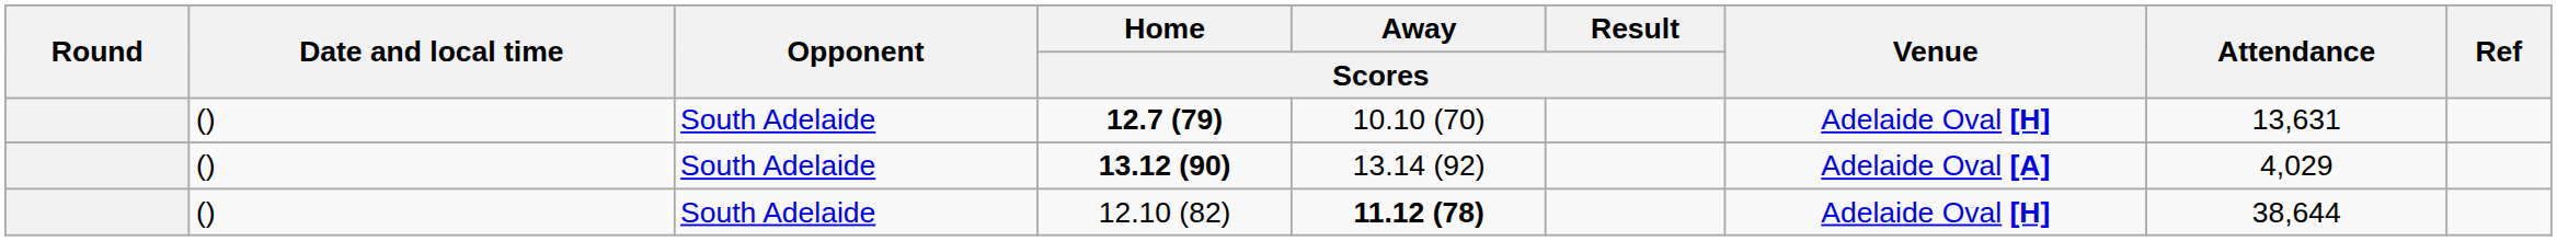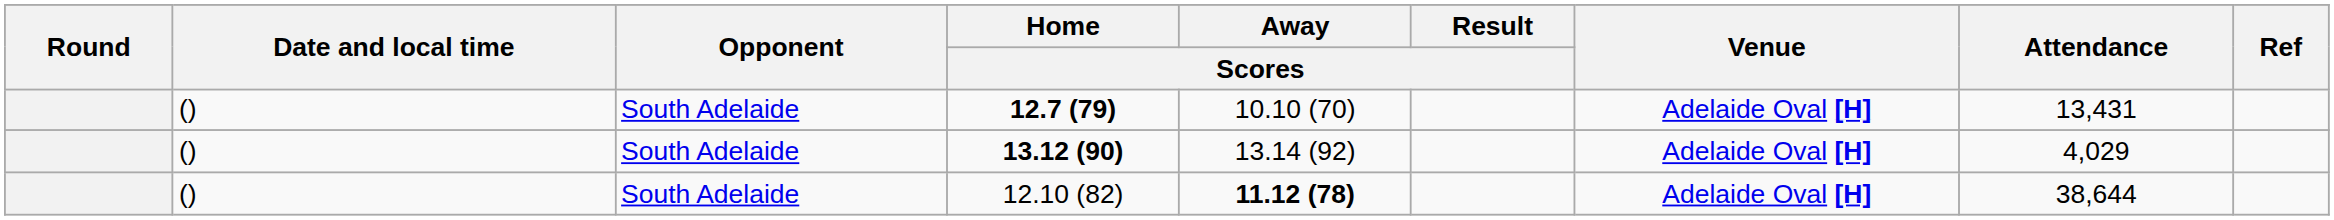 <table class="wikitable plainrowheaders" style="font-size:90%; width:100%; text-align:center;">
 <tr>
 <th scope="col" rowspan="2">Round</th>
 <th scope="col" rowspan="2">Date and local time</th>
 <th scope="col" rowspan="2">Opponent</th>
 <th scope="col">Home</th>
 <th scope="col">Away</th>
 <th scope="col">Result</th>
 <th scope="col" rowspan="2">Venue</th>
 <th scope="col" rowspan="2">Attendance</th>
 <th scope="col" class="unsortable" rowspan=2>Ref</th>
 </tr>
 <tr>
 <th scope="col" colspan="3">Scores</th>
 </tr>
 <tr>
 <th scope="row"></th>
 <td align=left> ()</td>
 <td align=left><a href='#'>South Adelaide</a></td>
 <td><strong>12.7 (79)</strong></td>
 <td>10.10 (70)</td>
 <td></td>
 <td><a href='#'>Adelaide Oval</a> <span></span><a href='#'><strong>[H]</strong></a></td>
-<td>13,631</td>
+<td>13,431</td>
 <td></td>
 </tr>
 <tr>
 <th scope="row"></th>
 <td align=left> ()</td>
 <td align=left><a href='#'>South Adelaide</a></td>
 <td><strong>13.12 (90)</strong></td>
 <td>13.14 (92)</td>
 <td></td>
-<td><a href='#'>Adelaide Oval</a> <span></span><a href='#'><strong>[A]</strong></a></td>
+<td><a href='#'>Adelaide Oval</a> <span></span><a href='#'><strong>[H]</strong></a></td>
 <td>4,029</td>
 <td></td>
 </tr>
 <tr>
 <th scope="row"></th>
 <td align=left> ()</td>
 <td align=left><a href='#'>South Adelaide</a></td>
 <td>12.10 (82)</td>
 <td><strong>11.12 (78)</strong></td>
 <td></td>
 <td><a href='#'>Adelaide Oval</a> <span></span><a href='#'><strong>[H]</strong></a></td>
 <td>38,644</td>
 <td></td>
 </tr>
 </table>
